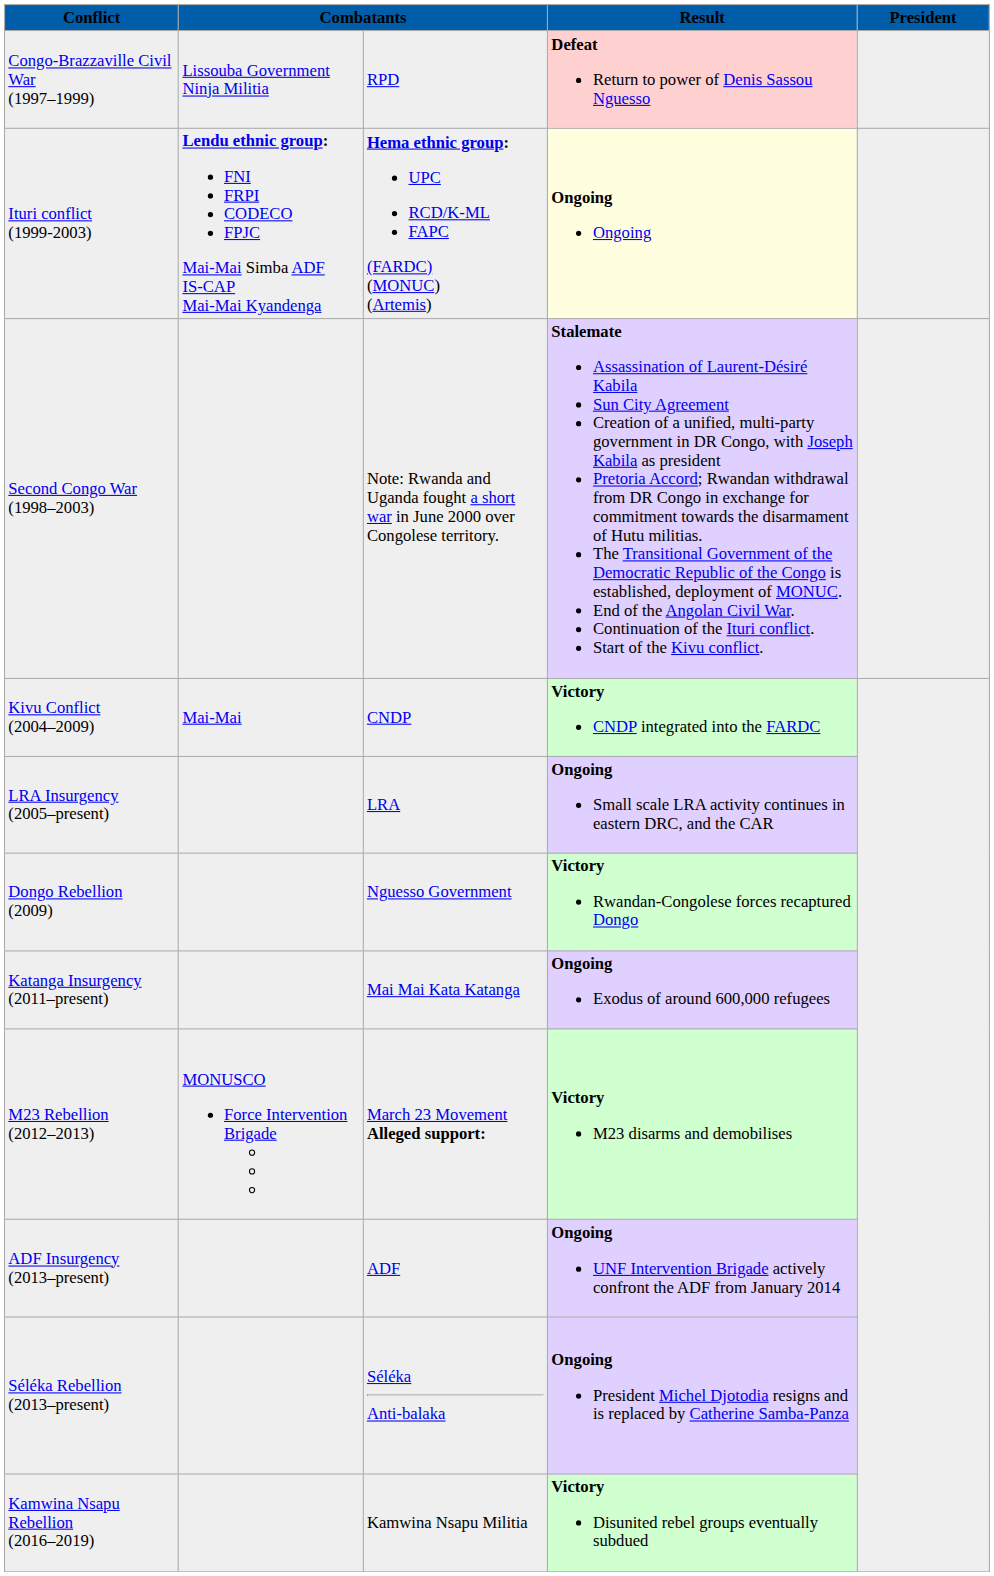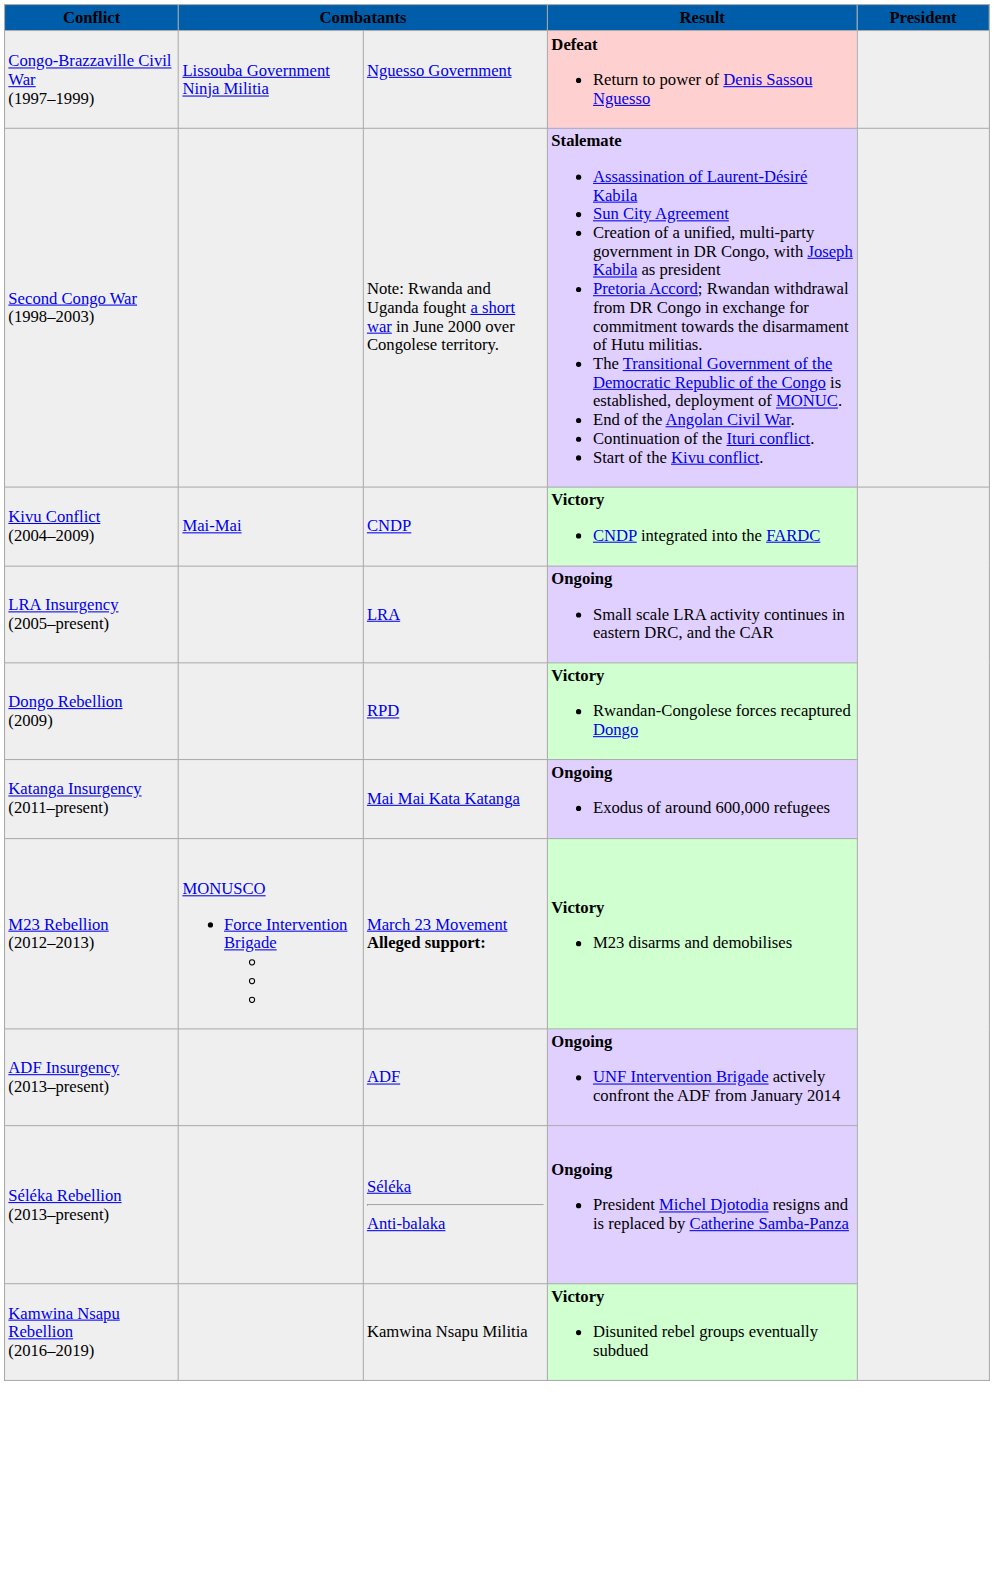 <table class="wikitable">
 <tr>
 <th style="background:#005DAA" width="160"><span>Conflict</span></th>
 <th style="background:#005DAA" width="334" colspan=2><span>Combatants</span></th>
 <th style="background:#005DAA" width="290"><span>Result</span></th>
 <th style="background:#005DAA" width="120"><span>President</span></th>
 </tr>
 <tr>
 <td style="background:#efefef"><a href='#'>Congo-Brazzaville Civil War</a><br>(1997–1999)</td>
 <td style="background:#efefef"> <a href='#'>Lissouba Government</a><br> <a href='#'>Ninja Militia</a><br></td>
-<td style="background:#efefef"> <a href='#'>RPD</a></td>
+<td style="background:#efefef"> <a href='#'>Nguesso Government</a><br><br></td>
 <td style="background:#FFD0D0"><strong>Defeat</strong><br><ul><li>Return to power of <a href='#'>Denis Sassou Nguesso</a></li></ul></td>
 <td style="background:#efefef" width="120" rowspan=1></td>
-</tr>
-<tr>
-<td style="background:#efefef"><a href='#'>Ituri conflict</a><br>(1999-2003)</td>
-<td style="background:#efefef"><strong><a href='#'>Lendu ethnic group</a>:</strong><br><ul><li><a href='#'>FNI</a></li><li><a href='#'>FRPI</a></li><li><a href='#'>CODECO</a></li><li><a href='#'>FPJC</a></li></ul><a href='#'>Mai-Mai</a> Simba <a href='#'>ADF</a><br> <a href='#'>IS-CAP</a><br><a href='#'>Mai-Mai Kyandenga</a></td>
-<td style="background:#efefef"><strong><a href='#'>Hema ethnic group</a>:</strong><br><ul><li><a href='#'>UPC</a></li></ul><ul><li><a href='#'>RCD/K-ML</a></li><li><a href='#'>FAPC</a></li></ul> <a href='#'>(FARDC)</a><br> (<a href='#'>MONUC</a>)<br> (<a href='#'>Artemis</a>)</td>
-<td style="background:#FFFFE0"><strong>Ongoing</strong><br><ul><li><a href='#'>Ongoing</a></li></ul></td>
-<td style="background:#efefef" width="120" rowspan=1><br></td>
 </tr>
 <tr>
 <td style="background:#efefef" width="120"><a href='#'>Second Congo War</a><br>(1998–2003)</td>
 <td style="background:#efefef" width=170></td>
 <td style="background:#efefef" width=170><br>Note: Rwanda and Uganda fought <a href='#'>a short war</a> in June 2000 over Congolese territory.</td>
 <td style="background:#E0D0FF" width="290"><strong>Stalemate</strong><br><ul><li><a href='#'>Assassination of Laurent-Désiré Kabila</a></li><li><a href='#'>Sun City Agreement</a></li><li>Creation of a unified, multi-party government in DR Congo, with <a href='#'>Joseph Kabila</a> as president</li><li><a href='#'>Pretoria Accord</a>; Rwandan withdrawal from DR Congo in exchange for commitment towards the disarmament of Hutu militias.</li><li>The <a href='#'>Transitional Government of the Democratic Republic of the Congo</a> is established, deployment of <a href='#'>MONUC</a>.</li><li>End of the <a href='#'>Angolan Civil War</a>.</li><li>Continuation of the <a href='#'>Ituri conflict</a>.</li><li>Start of the <a href='#'>Kivu conflict</a>.</li></ul></td>
 <td style="background:#efefef" width="120" rowspan=1></td>
 </tr>
 <tr>
 <td style="background:#efefef"><a href='#'>Kivu Conflict</a><br>(2004–2009)</td>
 <td style="background:#efefef"><br> <a href='#'>Mai-Mai</a><br><br></td>
 <td style="background:#efefef"> <a href='#'>CNDP</a></td>
 <td style="background:#D0FFD0"><strong>Victory</strong><br><ul><li><a href='#'>CNDP</a> integrated into the <a href='#'>FARDC</a></li></ul></td>
 <td style="background:#efefef" rowspan=8></td>
 </tr>
 <tr>
 <td style="background:#efefef"><a href='#'>LRA Insurgency</a><br>(2005–present)</td>
 <td style="background:#efefef"><br><br><br></td>
 <td style="background:#efefef"> <a href='#'>LRA</a></td>
 <td style="background:#E0D0FF"><strong>Ongoing</strong><br><ul><li>Small scale LRA activity continues in eastern DRC, and the CAR</li></ul></td>
 </tr>
 <tr>
 <td style="background:#efefef"><a href='#'>Dongo Rebellion</a><br>(2009)</td>
 <td style="background:#efefef"><br></td>
-<td style="background:#efefef"> <a href='#'>Nguesso Government</a><br><br></td>
+<td style="background:#efefef"> <a href='#'>RPD</a></td>
 <td style="background:#D0FFD0"><strong>Victory</strong><br><ul><li>Rwandan-Congolese forces recaptured <a href='#'>Dongo</a></li></ul></td>
 </tr>
 <tr>
 <td style="background:#efefef"><a href='#'>Katanga Insurgency</a><br>(2011–present)</td>
 <td style="background:#efefef"><br><br></td>
 <td style="background:#efefef"> <a href='#'>Mai Mai Kata Katanga</a></td>
 <td style="background:#E0D0FF"><strong>Ongoing</strong><br><ul><li>Exodus of around 600,000 refugees</li></ul></td>
 </tr>
 <tr>
 <td style="background:#efefef"><a href='#'>M23 Rebellion</a><br>(2012–2013)</td>
 <td style="background:#efefef"><br><br> <a href='#'>MONUSCO</a><ul><li> <a href='#'>Force Intervention Brigade</a><ul><li></li><li></li><li></li></ul></li></ul></td>
 <td style="background:#efefef"> <a href='#'>March 23 Movement</a><br><strong>Alleged support:</strong><br></td>
 <td style="background:#D0FFD0"><strong>Victory</strong><br><ul><li>M23 disarms and demobilises</li></ul></td>
 </tr>
 <tr>
 <td style="background:#efefef"><a href='#'>ADF Insurgency</a><br>(2013–present)</td>
 <td style="background:#efefef"><br><br><br><br></td>
 <td style="background:#efefef"> <a href='#'>ADF</a></td>
 <td style="background:#E0D0FF"><strong>Ongoing</strong><br><ul><li><a href='#'>UNF Intervention Brigade</a> actively confront the ADF from January 2014</li></ul></td>
 </tr>
 <tr>
 <td style="background:#efefef"><a href='#'>Séléka Rebellion</a><br>(2013–present)</td>
 <td style="background:#efefef"><br><br><br><br><br><br><br><br></td>
 <td style="background:#efefef"> <a href='#'>Séléka</a><hr> <a href='#'>Anti-balaka</a></td>
 <td style="background:#E0D0FF"><strong>Ongoing</strong><br><ul><li>President <a href='#'>Michel Djotodia</a> resigns and is replaced by <a href='#'>Catherine Samba-Panza</a></li></ul></td>
 </tr>
 <tr>
 <td style="background:#efefef"><a href='#'>Kamwina Nsapu Rebellion</a><br>(2016–2019)</td>
 <td style="background:#efefef"></td>
 <td style="background:#efefef"> Kamwina Nsapu Militia</td>
 <td style="background:#D0FFD0"><strong>Victory</strong><br><ul><li>Disunited rebel groups eventually subdued</li></ul></td>
 </tr>
 </table>
